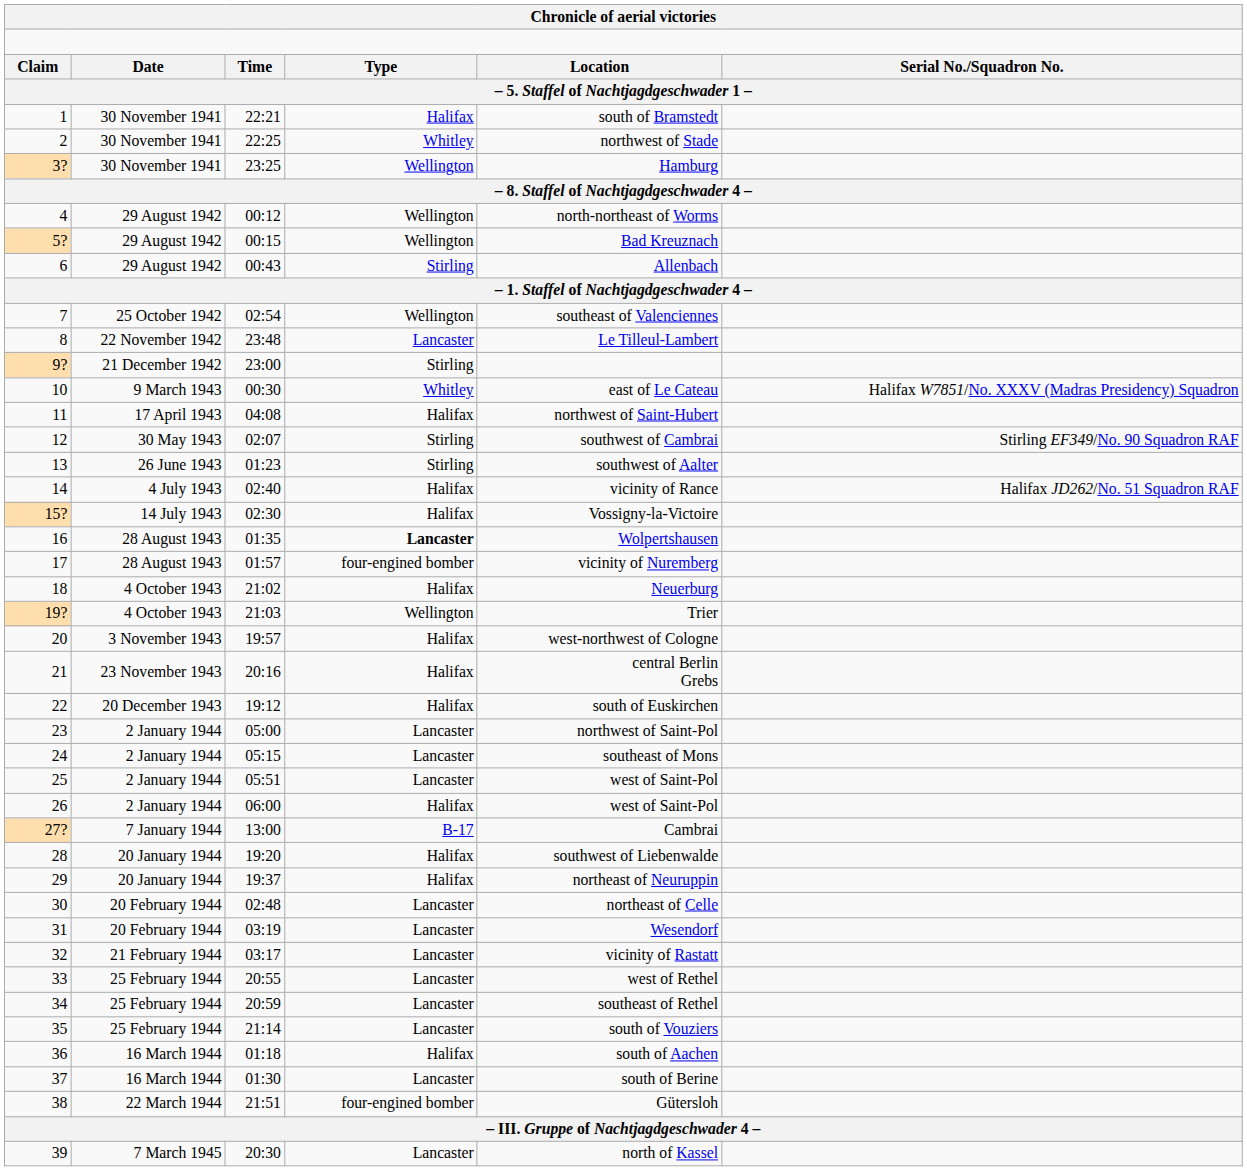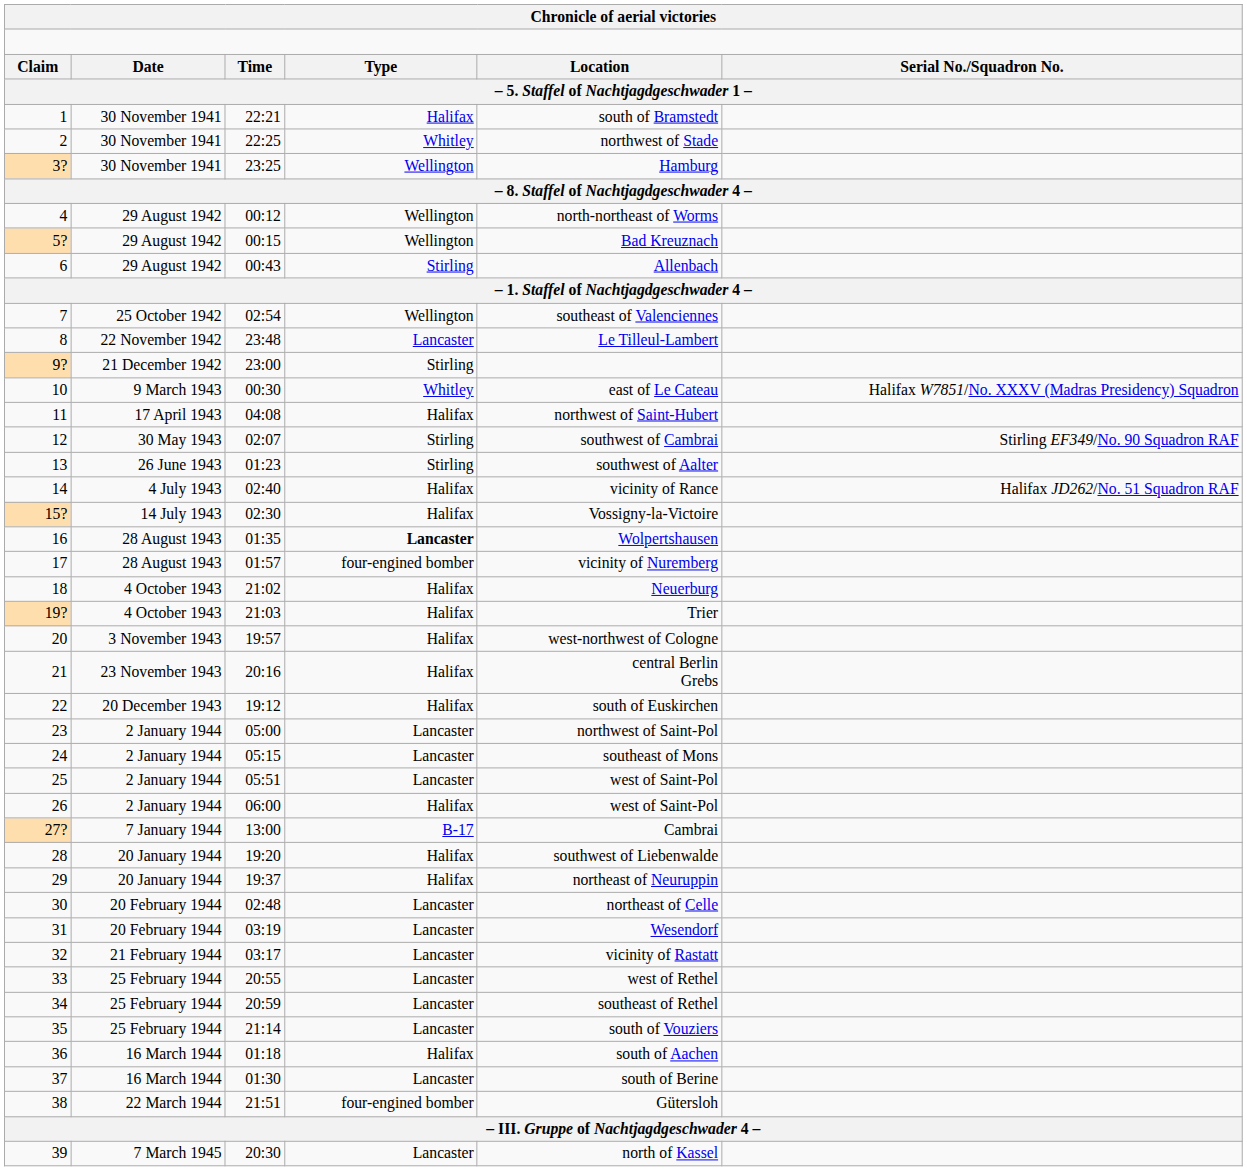 <table class="wikitable plainrowheaders collapsible" style="margin-left: auto; margin-right: auto; border: none; text-align:right; width: 100%;">
 <tr>
 <th colspan="6">Chronicle of aerial victories</th>
 </tr>
 <tr>
 <td colspan="6" style="text-align: left;"><br></td>
 </tr>
 <tr>
 <th scope="col">Claim</th>
 <th scope="col" style="width:150px">Date</th>
 <th scope="col">Time</th>
 <th scope="col">Type</th>
 <th scope="col">Location</th>
 <th scope="col">Serial No./Squadron No.</th>
 </tr>
 <tr>
 <th colspan="6">– 5. <em>Staffel</em> of <em>Nachtjagdgeschwader</em> 1 –</th>
 </tr>
 <tr>
 <td>1</td>
 <td>30 November 1941</td>
 <td>22:21</td>
 <td><a href='#'>Halifax</a></td>
 <td> south of <a href='#'>Bramstedt</a></td>
 <td></td>
 </tr>
 <tr>
 <td>2</td>
 <td>30 November 1941</td>
 <td>22:25</td>
 <td><a href='#'>Whitley</a></td>
 <td> northwest of <a href='#'>Stade</a></td>
 <td></td>
 </tr>
 <tr>
 <td style="background:#ffdead">3?</td>
 <td>30 November 1941</td>
 <td>23:25</td>
 <td><a href='#'>Wellington</a></td>
 <td><a href='#'>Hamburg</a></td>
 <td></td>
 </tr>
 <tr>
 <th colspan="6">– 8. <em>Staffel</em> of <em>Nachtjagdgeschwader</em> 4 –</th>
 </tr>
 <tr>
 <td>4</td>
 <td>29 August 1942</td>
 <td>00:12</td>
 <td>Wellington</td>
 <td>north-northeast of <a href='#'>Worms</a></td>
 <td></td>
 </tr>
 <tr>
 <td style="background:#ffdead">5?</td>
 <td>29 August 1942</td>
 <td>00:15</td>
 <td>Wellington</td>
 <td><a href='#'>Bad Kreuznach</a></td>
 <td></td>
 </tr>
 <tr>
 <td>6</td>
 <td>29 August 1942</td>
 <td>00:43</td>
 <td><a href='#'>Stirling</a></td>
 <td><a href='#'>Allenbach</a></td>
 <td></td>
 </tr>
 <tr>
 <th colspan="6">– 1. <em>Staffel</em> of <em>Nachtjagdgeschwader</em> 4 –</th>
 </tr>
 <tr>
 <td>7</td>
 <td>25 October 1942</td>
 <td>02:54</td>
 <td>Wellington</td>
 <td> southeast of <a href='#'>Valenciennes</a></td>
 <td></td>
 </tr>
 <tr>
 <td>8</td>
 <td>22 November 1942</td>
 <td>23:48</td>
 <td><a href='#'>Lancaster</a></td>
 <td><a href='#'>Le Tilleul-Lambert</a></td>
 <td></td>
 </tr>
 <tr>
 <td style="background:#ffdead">9?</td>
 <td>21 December 1942</td>
 <td>23:00</td>
 <td>Stirling</td>
 <td></td>
 <td></td>
 </tr>
 <tr>
 <td>10</td>
 <td>9 March 1943</td>
 <td>00:30</td>
 <td><a href='#'>Whitley</a></td>
 <td> east of <a href='#'>Le Cateau</a></td>
 <td>Halifax <em>W7851</em>/<a href='#'>No. XXXV (Madras Presidency) Squadron</a></td>
 </tr>
 <tr>
 <td>11</td>
 <td>17 April 1943</td>
 <td>04:08</td>
 <td>Halifax</td>
 <td>northwest of <a href='#'>Saint-Hubert</a></td>
 <td></td>
 </tr>
 <tr>
 <td>12</td>
 <td>30 May 1943</td>
 <td>02:07</td>
 <td>Stirling</td>
 <td> southwest of <a href='#'>Cambrai</a></td>
 <td>Stirling <em>EF349</em>/<a href='#'>No. 90 Squadron RAF</a></td>
 </tr>
 <tr>
 <td>13</td>
 <td>26 June 1943</td>
 <td>01:23</td>
 <td>Stirling</td>
 <td> southwest of <a href='#'>Aalter</a></td>
 <td></td>
 </tr>
 <tr>
 <td>14</td>
 <td>4 July 1943</td>
 <td>02:40</td>
 <td>Halifax</td>
 <td>vicinity of Rance</td>
 <td>Halifax <em>JD262</em>/<a href='#'>No. 51 Squadron RAF</a></td>
 </tr>
 <tr>
 <td style="background:#ffdead">15?</td>
 <td>14 July 1943</td>
 <td>02:30</td>
 <td>Halifax</td>
 <td>Vossigny-la-Victoire</td>
 <td></td>
 </tr>
 <tr>
 <td>16</td>
 <td>28 August 1943</td>
 <td>01:35</td>
 <td><strong>Lancaster</strong></td>
 <td><a href='#'>Wolpertshausen</a></td>
 <td></td>
 </tr>
 <tr>
 <td>17</td>
 <td>28 August 1943</td>
 <td>01:57</td>
 <td>four-engined bomber</td>
 <td>vicinity of <a href='#'>Nuremberg</a></td>
 <td></td>
 </tr>
 <tr>
 <td>18</td>
 <td>4 October 1943</td>
 <td>21:02</td>
 <td>Halifax</td>
 <td><a href='#'>Neuerburg</a></td>
 <td></td>
 </tr>
 <tr>
 <td style="background:#ffdead">19?</td>
 <td>4 October 1943</td>
 <td>21:03</td>
-<td>Wellington</td>
+<td>Halifax</td>
 <td>Trier</td>
 <td></td>
 </tr>
 <tr>
 <td>20</td>
 <td>3 November 1943</td>
 <td>19:57</td>
 <td>Halifax</td>
 <td> west-northwest of Cologne</td>
 <td></td>
 </tr>
 <tr>
 <td>21</td>
 <td>23 November 1943</td>
 <td>20:16</td>
 <td>Halifax</td>
 <td>central Berlin<br>Grebs</td>
 <td></td>
 </tr>
 <tr>
 <td>22</td>
 <td>20 December 1943</td>
 <td>19:12</td>
 <td>Halifax</td>
 <td> south of Euskirchen</td>
 <td></td>
 </tr>
 <tr>
 <td>23</td>
 <td>2 January 1944</td>
 <td>05:00</td>
 <td>Lancaster</td>
 <td> northwest of Saint-Pol</td>
 <td></td>
 </tr>
 <tr>
 <td>24</td>
 <td>2 January 1944</td>
 <td>05:15</td>
 <td>Lancaster</td>
 <td>southeast of Mons</td>
 <td></td>
 </tr>
 <tr>
 <td>25</td>
 <td>2 January 1944</td>
 <td>05:51</td>
 <td>Lancaster</td>
 <td>west of Saint-Pol</td>
 <td></td>
 </tr>
 <tr>
 <td>26</td>
 <td>2 January 1944</td>
 <td>06:00</td>
 <td>Halifax</td>
 <td>west of Saint-Pol</td>
 <td></td>
 </tr>
 <tr>
 <td style="background:#ffdead">27?</td>
 <td>7 January 1944</td>
 <td>13:00</td>
 <td><a href='#'>B-17</a></td>
 <td>Cambrai</td>
 <td></td>
 </tr>
 <tr>
 <td>28</td>
 <td>20 January 1944</td>
 <td>19:20</td>
 <td>Halifax</td>
 <td> southwest of Liebenwalde</td>
 <td></td>
 </tr>
 <tr>
 <td>29</td>
 <td>20 January 1944</td>
 <td>19:37</td>
 <td>Halifax</td>
 <td> northeast of <a href='#'>Neuruppin</a></td>
 <td></td>
 </tr>
 <tr>
 <td>30</td>
 <td>20 February 1944</td>
 <td>02:48</td>
 <td>Lancaster</td>
 <td> northeast of <a href='#'>Celle</a></td>
 <td></td>
 </tr>
 <tr>
 <td>31</td>
 <td>20 February 1944</td>
 <td>03:19</td>
 <td>Lancaster</td>
 <td><a href='#'>Wesendorf</a></td>
 <td></td>
 </tr>
 <tr>
 <td>32</td>
 <td>21 February 1944</td>
 <td>03:17</td>
 <td>Lancaster</td>
 <td>vicinity of <a href='#'>Rastatt</a></td>
 <td></td>
 </tr>
 <tr>
 <td>33</td>
 <td>25 February 1944</td>
 <td>20:55</td>
 <td>Lancaster</td>
 <td> west of Rethel</td>
 <td></td>
 </tr>
 <tr>
 <td>34</td>
 <td>25 February 1944</td>
 <td>20:59</td>
 <td>Lancaster</td>
 <td> southeast of Rethel</td>
 <td></td>
 </tr>
 <tr>
 <td>35</td>
 <td>25 February 1944</td>
 <td>21:14</td>
 <td>Lancaster</td>
 <td> south of <a href='#'>Vouziers</a></td>
 <td></td>
 </tr>
 <tr>
 <td>36</td>
 <td>16 March 1944</td>
 <td>01:18</td>
 <td>Halifax</td>
 <td>south of <a href='#'>Aachen</a></td>
 <td></td>
 </tr>
 <tr>
 <td>37</td>
 <td>16 March 1944</td>
 <td>01:30</td>
 <td>Lancaster</td>
 <td> south of Berine</td>
 <td></td>
 </tr>
 <tr>
 <td>38</td>
 <td>22 March 1944</td>
 <td>21:51</td>
 <td>four-engined bomber</td>
 <td>Gütersloh</td>
 <td></td>
 </tr>
 <tr>
 <th colspan="6">– III. <em>Gruppe</em> of <em>Nachtjagdgeschwader</em> 4 –</th>
 </tr>
 <tr>
 <td>39</td>
 <td>7 March 1945</td>
 <td>20:30</td>
 <td>Lancaster</td>
 <td>north of <a href='#'>Kassel</a></td>
 <td></td>
 </tr>
 </table>
